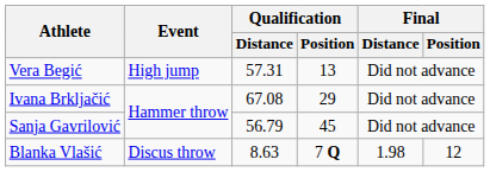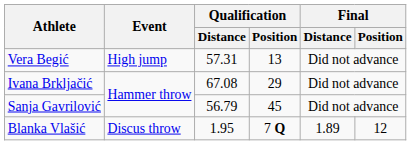 <table class=wikitable style="font-size:90%">
 <tr>
 <th rowspan="2">Athlete</th>
 <th rowspan="2">Event</th>
 <th colspan="2">Qualification</th>
 <th colspan="2">Final</th>
 </tr>
 <tr style="font-size:95%">
 <th>Distance</th>
 <th>Position</th>
 <th>Distance</th>
 <th>Position</th>
 </tr>
 <tr align=center>
 <td align=left><a href='#'>Vera Begić</a></td>
 <td align=left><a href='#'>High jump</a></td>
 <td>57.31</td>
 <td>13</td>
 <td colspan=2>Did not advance</td>
 </tr>
 <tr align=center>
 <td align=left><a href='#'>Ivana Brkljačić</a></td>
 <td align=left rowspan=2><a href='#'>Hammer throw</a></td>
 <td>67.08</td>
 <td>29</td>
 <td colspan=2>Did not advance</td>
 </tr>
 <tr align=center>
 <td align=left><a href='#'>Sanja Gavrilović</a></td>
 <td>56.79</td>
 <td>45</td>
 <td colspan=2>Did not advance</td>
 </tr>
 <tr align=center>
 <td align=left><a href='#'>Blanka Vlašić</a></td>
 <td align=left><a href='#'>Discus throw</a></td>
-<td>8.63</td>
+<td>1.95</td>
 <td>7 <strong>Q</strong></td>
-<td>1.98</td>
+<td>1.89</td>
 <td>12</td>
 </tr>
 </table>
